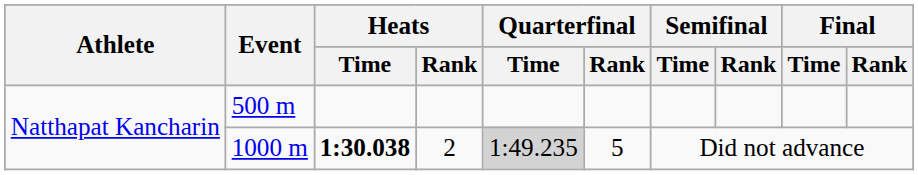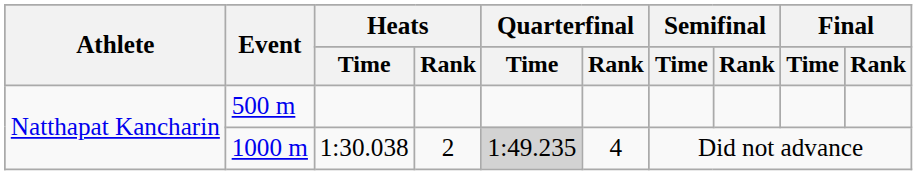 <table class="wikitable" style="font-size:90%">
 <tr>
 <th rowspan=2>Athlete</th>
 <th rowspan=2>Event</th>
 <th colspan=2>Heats</th>
 <th colspan=2>Quarterfinal</th>
 <th colspan=2>Semifinal</th>
 <th colspan=2>Final</th>
 </tr>
 <tr style="font-size:95%">
 <th>Time</th>
 <th>Rank</th>
 <th>Time</th>
 <th>Rank</th>
 <th>Time</th>
 <th>Rank</th>
 <th>Time</th>
 <th>Rank</th>
 </tr>
 <tr align=center>
 <td align=left rowspan=2><a href='#'>Natthapat Kancharin</a></td>
 <td align=left><a href='#'>500 m</a></td>
 <td></td>
 <td></td>
 <td></td>
 <td></td>
 <td></td>
 <td></td>
 <td></td>
 <td></td>
 </tr>
 <tr align=center>
 <td align=left><a href='#'>1000 m</a></td>
-<td><strong>1:30.038</strong></td>
+<td>1:30.038</td>
 <td>2</td>
 <td style="background: lightgrey;">1:49.235</td>
-<td>5</td>
+<td>4</td>
 <td colspan=4>Did not advance</td>
 </tr>
 </table>
